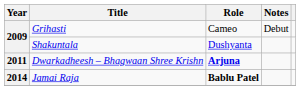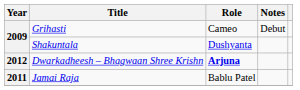 <table class="wikitable plainrowheaders sortable">
 <tr>
 <th scope="col">Year</th>
 <th scope="col">Title</th>
 <th scope="col">Role</th>
 <th scope="col" class="unsortable">Notes</th>
 <th scope="col" class="unsortable"></th>
 </tr>
 <tr>
 <th scope="row" rowspan="2">2009</th>
 <td><em><a href='#'>Grihasti</a></em></td>
 <td>Cameo</td>
 <td>Debut</td>
 <td></td>
 </tr>
 <tr>
 <td><em><a href='#'>Shakuntala</a></em></td>
 <td><a href='#'>Dushyanta</a></td>
 <td></td>
 <td></td>
 </tr>
 <tr>
-<th scope="row">2011</th>
+<th scope="row">2012</th>
 <td><em><a href='#'>Dwarkadheesh – Bhagwaan Shree Krishn</a></em></td>
 <td><strong><a href='#'>Arjuna</a></strong></td>
 <td></td>
 <td></td>
 </tr>
 <tr>
-<th scope="row">2014</th>
+<th scope="row">2011</th>
 <td><em><a href='#'>Jamai Raja</a></em></td>
-<td><strong>Bablu Patel</strong></td>
+<td>Bablu Patel</td>
 <td></td>
 <td></td>
 </tr>
 <tr>
 </tr>
 </table>
